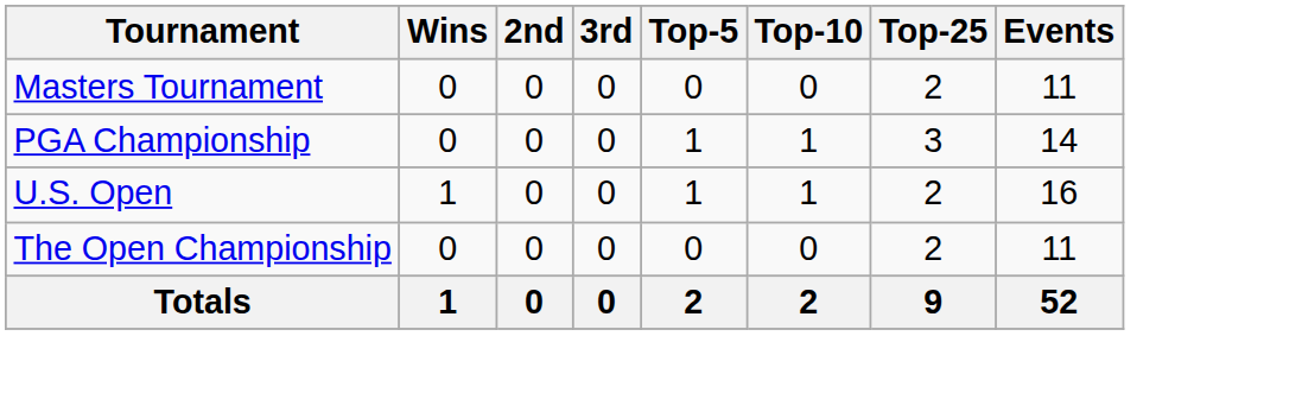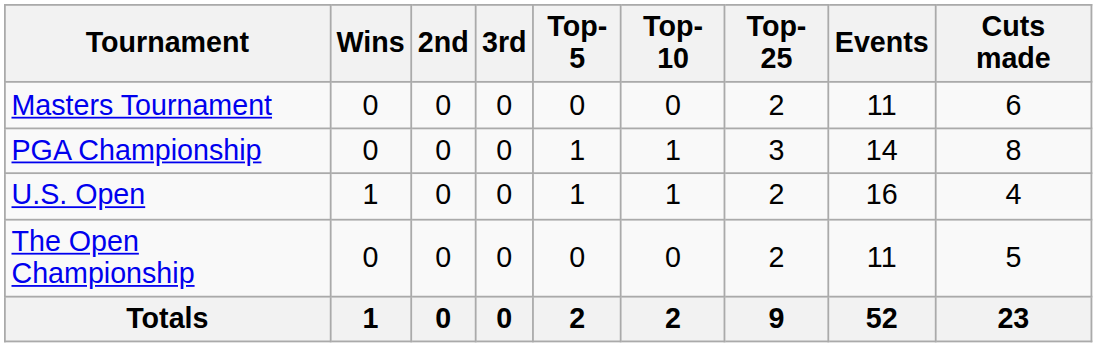 <table class=wikitable style=text-align:center>
 <tr>
 <th>Tournament</th>
 <th>Wins</th>
 <th>2nd</th>
 <th>3rd</th>
 <th>Top-5</th>
 <th>Top-10</th>
 <th>Top-25</th>
 <th>Events</th>
+<th>Cuts made</th>
 </tr>
 <tr>
 <td align=left><a href='#'>Masters Tournament</a></td>
 <td>0</td>
 <td>0</td>
 <td>0</td>
 <td>0</td>
 <td>0</td>
 <td>2</td>
 <td>11</td>
+<td>6</td>
 </tr>
 <tr>
 <td align=left><a href='#'>PGA Championship</a></td>
 <td>0</td>
 <td>0</td>
 <td>0</td>
 <td>1</td>
 <td>1</td>
 <td>3</td>
 <td>14</td>
+<td>8</td>
 </tr>
 <tr>
 <td align=left><a href='#'>U.S. Open</a></td>
 <td>1</td>
 <td>0</td>
 <td>0</td>
 <td>1</td>
 <td>1</td>
 <td>2</td>
 <td>16</td>
+<td>4</td>
 </tr>
 <tr>
 <td align=left><a href='#'>The Open Championship</a></td>
 <td>0</td>
 <td>0</td>
 <td>0</td>
 <td>0</td>
 <td>0</td>
 <td>2</td>
 <td>11</td>
+<td>5</td>
 </tr>
 <tr>
 <th>Totals</th>
 <th>1</th>
 <th>0</th>
 <th>0</th>
 <th>2</th>
 <th>2</th>
 <th>9</th>
 <th>52</th>
+<th>23</th>
 </tr>
 </table>
